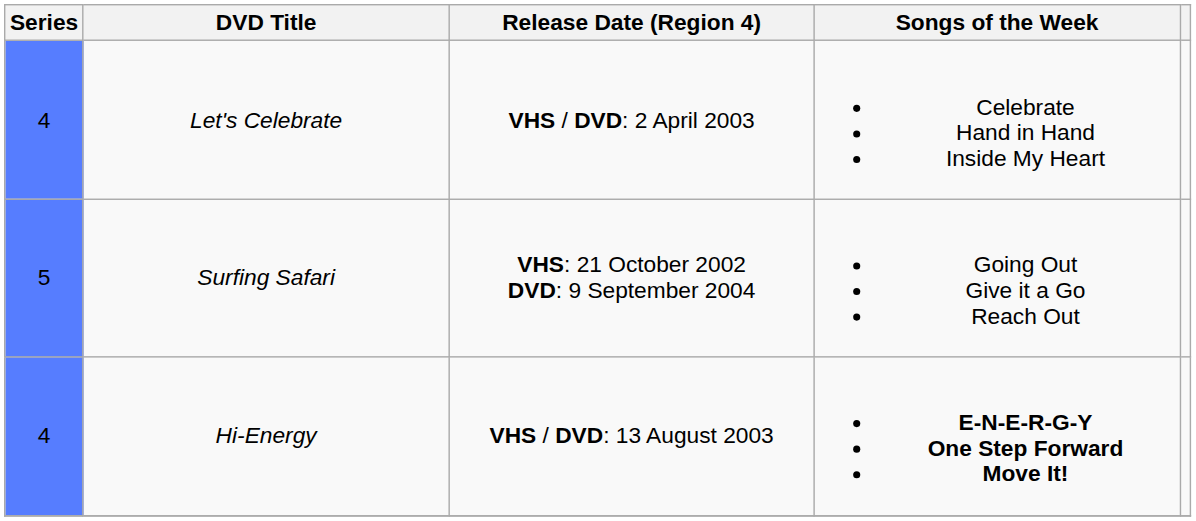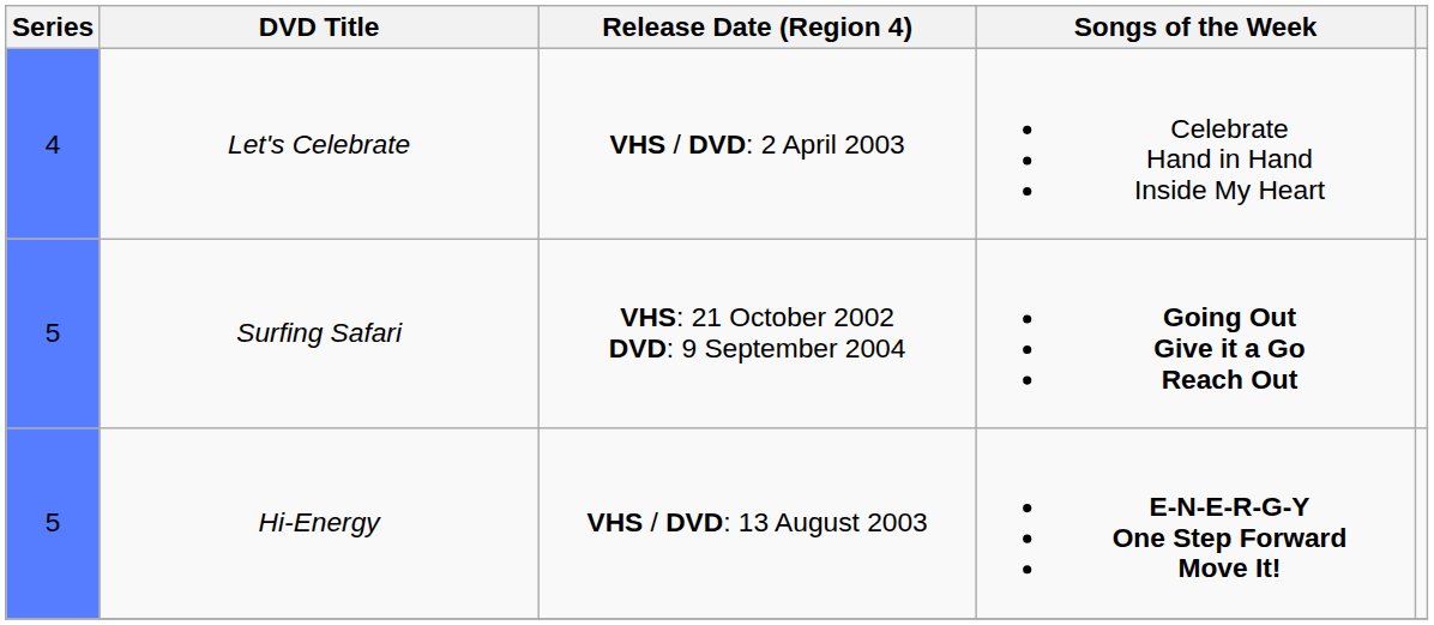 <table class="wikitable">
 <tr>
 <th>Series</th>
 <th style="width: 250px;">DVD Title</th>
 <th style="width: 250px;">Release Date (Region 4)</th>
 <th style="width: 250px;">Songs of the Week</th>
 <th scope="col" class="unsortable"></th>
 </tr>
 <tr>
 <td style="background:#567DFF; height:10px; text-align:center">4</td>
 <td style="text-align:center"><em>Let's Celebrate</em></td>
 <td style="text-align:center"><strong>VHS</strong> / <strong>DVD</strong>: 2 April 2003</td>
 <td style="text-align:center"><br><ul><li>Celebrate</li><li>Hand in Hand</li><li>Inside My Heart</li></ul></td>
 <td style="text-align:center;"></td>
 </tr>
 <tr>
 <td style="background:#567DFF; height:10px; text-align:center">5</td>
 <td style="text-align:center"><em>Surfing Safari</em></td>
 <td style="text-align:center"><strong>VHS</strong>: 21 October 2002<br> <strong>DVD</strong>: 9 September 2004</td>
-<td style="text-align:center"><br><ul><li>Going Out</li><li>Give it a Go</li><li>Reach Out</li></ul></td>
+<td style="text-align:center"><strong><br><ul><li>Going Out</li><li>Give it a Go</li><li>Reach Out</li></ul></strong></td>
 <td style="text-align:center;"></td>
 </tr>
 <tr>
-<td style="background:#567DFF; height:10px; text-align:center">4</td>
+<td style="background:#567DFF; height:10px; text-align:center">5</td>
 <td style="text-align:center"><em>Hi-Energy</em></td>
 <td style="text-align:center"><strong>VHS</strong> / <strong>DVD</strong>: 13 August 2003</td>
 <td style="text-align:center"><strong><br><ul><li>E-N-E-R-G-Y</li><li>One Step Forward</li><li>Move It!</li></ul></strong></td>
 <td style="text-align:center;"></td>
 </tr>
 <tr>
 </tr>
 </table>
